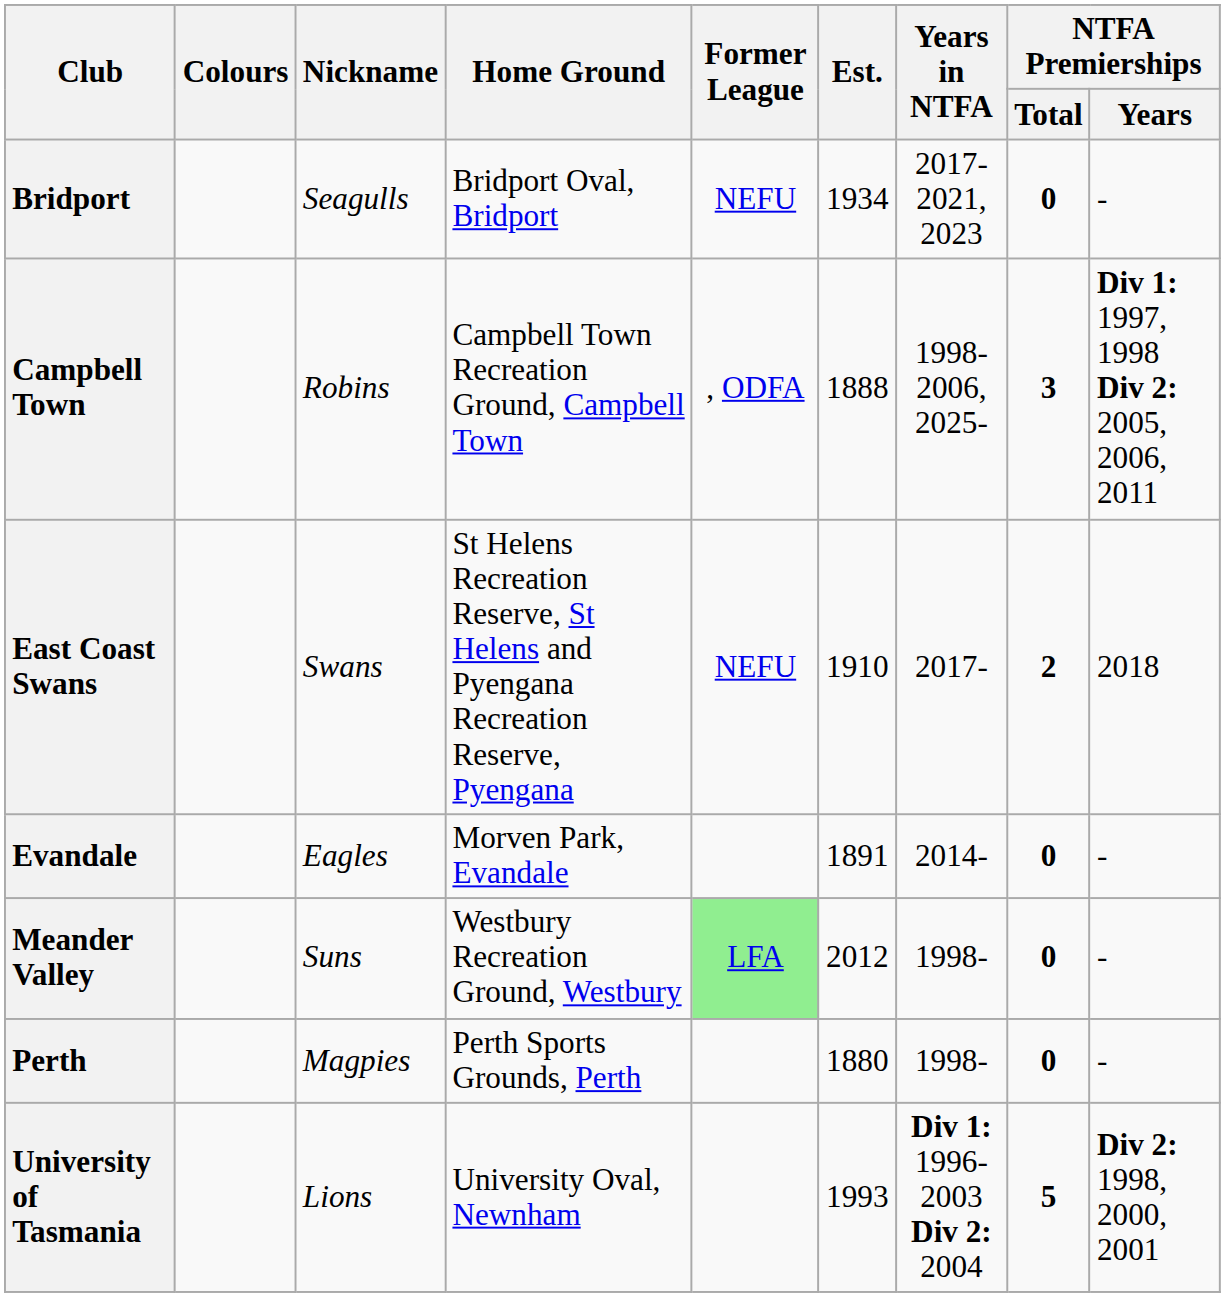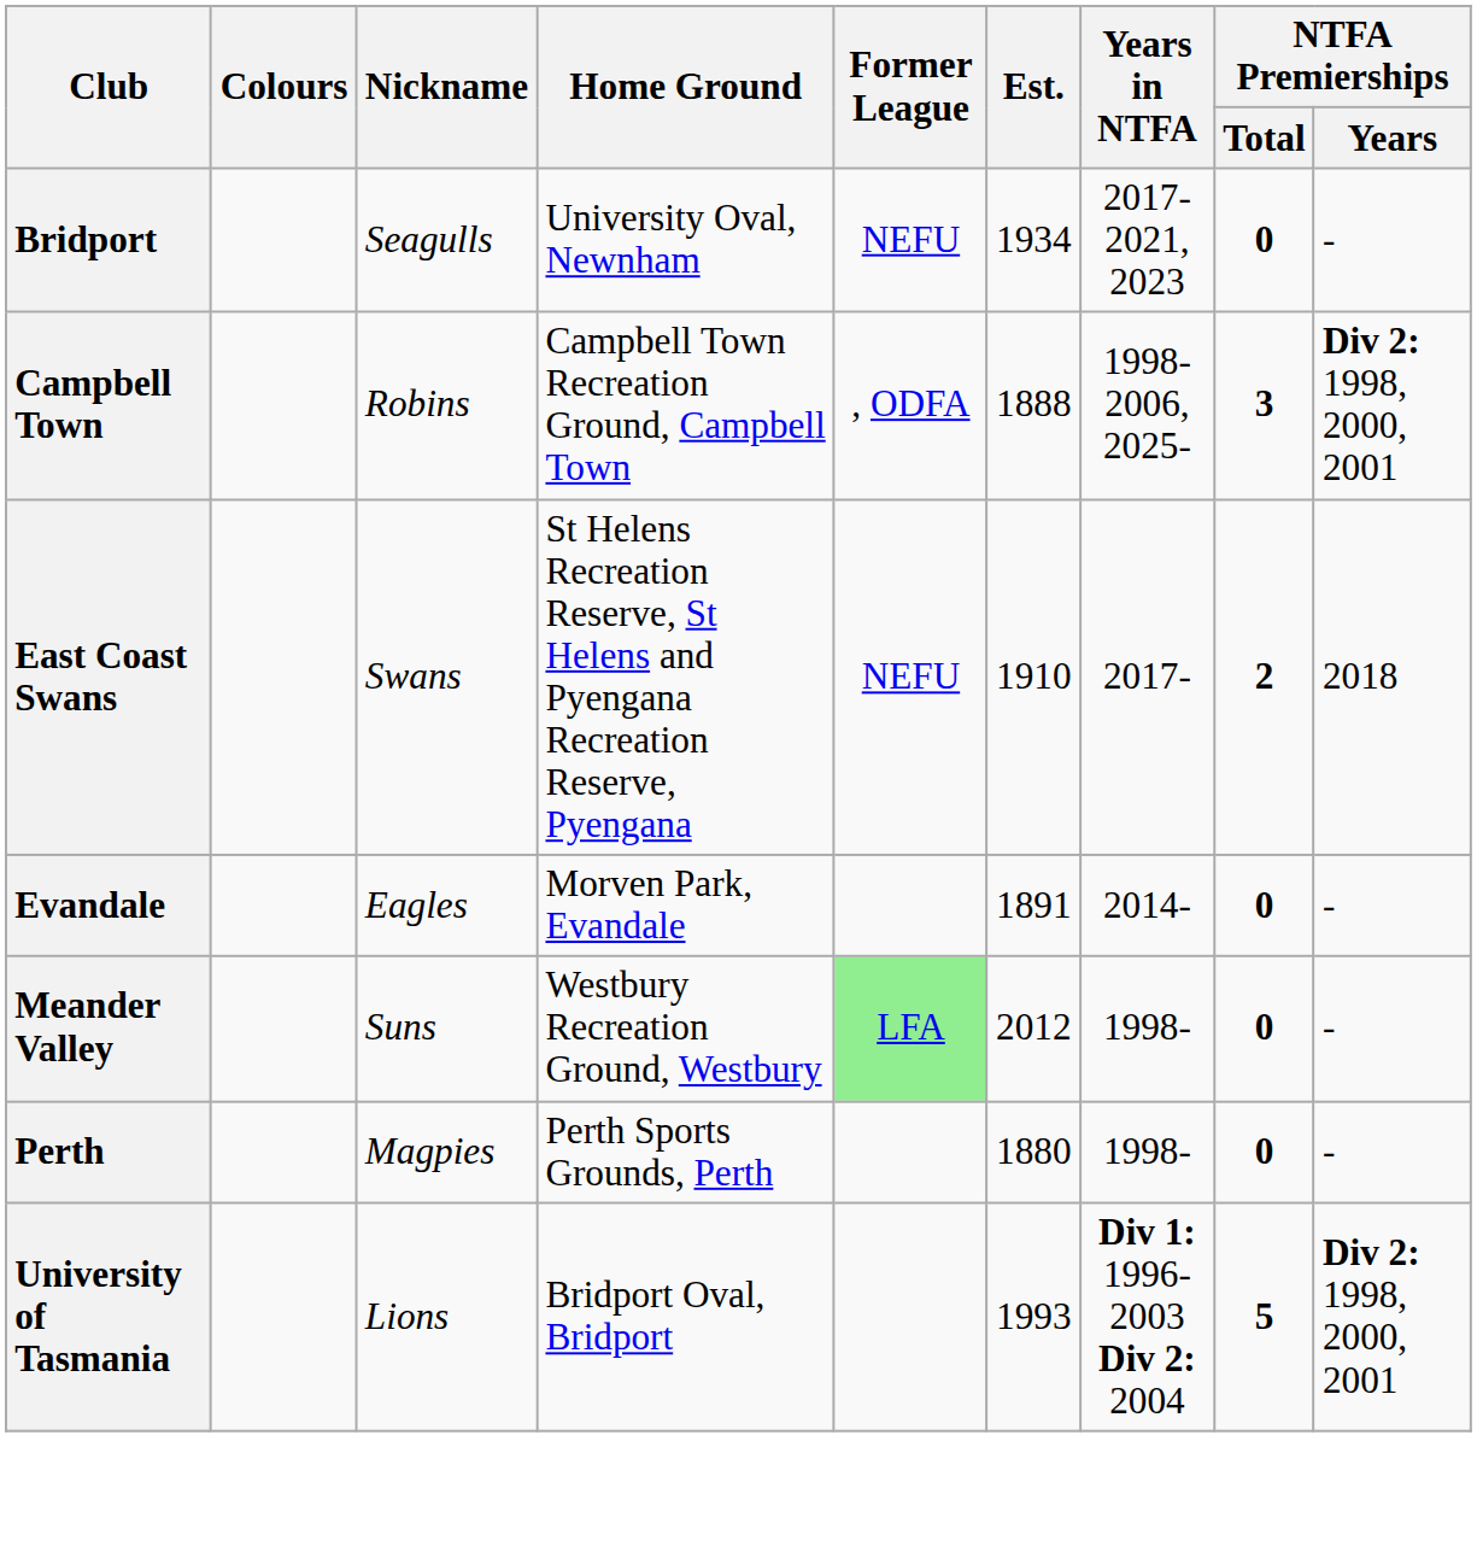 <table class="wikitable sortable" style="text-align:center; width:100%">
 <tr>
 <th rowspan="2">Club</th>
 <th rowspan="2">Colours</th>
 <th rowspan="2">Nickname</th>
 <th rowspan="2">Home Ground</th>
 <th rowspan="2">Former League</th>
 <th rowspan="2">Est.</th>
 <th rowspan="2">Years in NTFA</th>
 <th colspan="2">NTFA Premierships</th>
 </tr>
 <tr>
 <th>Total</th>
 <th>Years</th>
 </tr>
 <tr>
 <th style="text-align:left">Bridport</th>
 <td></td>
 <td align="left"><em>Seagulls</em></td>
-<td align="left">Bridport Oval, <a href='#'>Bridport</a></td>
+<td align="left">University Oval, <a href='#'>Newnham</a></td>
 <td><a href='#'>NEFU</a></td>
 <td>1934</td>
 <td>2017-2021, 2023</td>
 <td align="center"><strong>0</strong></td>
 <td align="left">-</td>
 </tr>
 <tr>
 <th style="text-align:left">Campbell Town</th>
 <td></td>
 <td align="left"><em>Robins</em></td>
 <td align="left">Campbell Town Recreation Ground, <a href='#'>Campbell Town</a></td>
 <td>, <a href='#'>ODFA</a></td>
 <td>1888</td>
 <td>1998-2006, 2025-</td>
 <td><strong>3</strong></td>
-<td align="left"><strong>Div 1:</strong> 1997, 1998<br><strong>Div 2:</strong> 2005, 2006, 2011</td>
+<td align="left"><strong>Div 2:</strong> 1998, 2000, 2001</td>
 </tr>
 <tr>
 <th style="text-align:left">East Coast Swans</th>
 <td></td>
 <td align="left"><em>Swans</em></td>
 <td align="left">St Helens Recreation Reserve, <a href='#'>St Helens</a> and Pyengana Recreation Reserve, <a href='#'>Pyengana</a></td>
 <td><a href='#'>NEFU</a></td>
 <td>1910</td>
 <td>2017-</td>
 <td align="center"><strong>2</strong></td>
 <td align="left">2018</td>
 </tr>
 <tr>
 <th style="text-align:left">Evandale</th>
 <td></td>
 <td align="left"><em>Eagles</em></td>
 <td align="left">Morven Park, <a href='#'>Evandale</a></td>
 <td></td>
 <td>1891</td>
 <td>2014-</td>
 <td align="center"><strong>0</strong></td>
 <td align="left">-</td>
 </tr>
 <tr>
 <th style="text-align:left">Meander Valley</th>
 <td></td>
 <td align="left"><em>Suns</em></td>
 <td align="left">Westbury Recreation Ground, <a href='#'>Westbury</a></td>
 <td style="background: lightgreen;"><a href='#'>LFA</a></td>
 <td>2012</td>
 <td>1998-</td>
 <td align="center"><strong>0</strong></td>
 <td align="left">-</td>
 </tr>
 <tr>
 <th style="text-align:left">Perth</th>
 <td></td>
 <td align="left"><em>Magpies</em></td>
 <td align="left">Perth Sports Grounds, <a href='#'>Perth</a></td>
 <td></td>
 <td>1880</td>
 <td>1998-</td>
 <td align="center"><strong>0</strong></td>
 <td align="left">-</td>
 </tr>
 <tr>
 <th style="text-align:left">University of Tasmania</th>
 <td></td>
 <td align="left"><em>Lions</em></td>
-<td align="left">University Oval, <a href='#'>Newnham</a></td>
+<td align="left">Bridport Oval, <a href='#'>Bridport</a></td>
 <td></td>
 <td>1993</td>
 <td><strong>Div 1:</strong> 1996-2003<br><strong>Div 2:</strong> 2004</td>
 <td align="center"><strong>5</strong></td>
 <td align="left"><strong>Div 2:</strong> 1998, 2000, 2001</td>
 </tr>
 </table>
